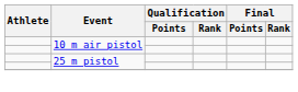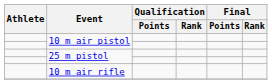 <table class=wikitable style=font-size:90%;text-align:center>
 <tr>
 <th rowspan=2>Athlete</th>
 <th rowspan=2>Event</th>
 <th colspan=2>Qualification</th>
 <th colspan=2>Final</th>
 </tr>
 <tr style=font-size:95%>
 <th>Points</th>
 <th>Rank</th>
 <th>Points</th>
 <th>Rank</th>
 </tr>
 <tr>
 <td align=left></td>
 <td align=left rowspan=2><a href='#'>10 m air pistol</a></td>
 <td></td>
 <td></td>
 <td></td>
 <td></td>
 </tr>
 <tr>
 <td align=left></td>
 <td></td>
 <td></td>
 <td></td>
 <td></td>
 </tr>
 <tr>
 <td align=left></td>
 <td align=left rowspan=2><a href='#'>25 m pistol</a></td>
 <td></td>
 <td></td>
 <td></td>
 <td></td>
 </tr>
 <tr>
 <td align=left></td>
 <td></td>
 <td></td>
 <td></td>
 <td></td>
 </tr>
 <tr>
+<td align=left></td>
+<td align=left><a href='#'>10 m air rifle</a></td>
+<td></td>
+<td></td>
+<td></td>
+<td></td>
+</tr>
+<tr>
 </tr>
 </table>
